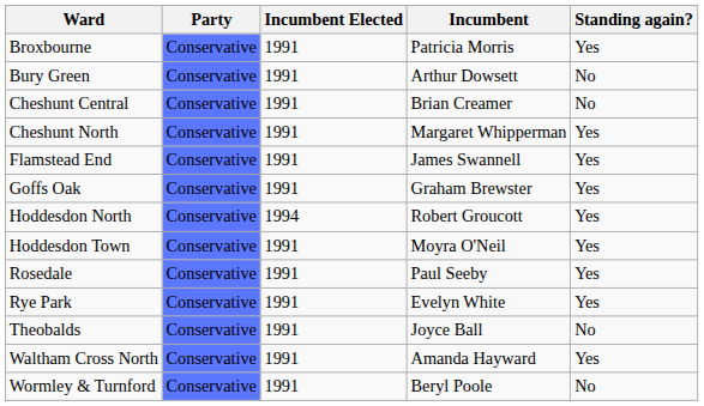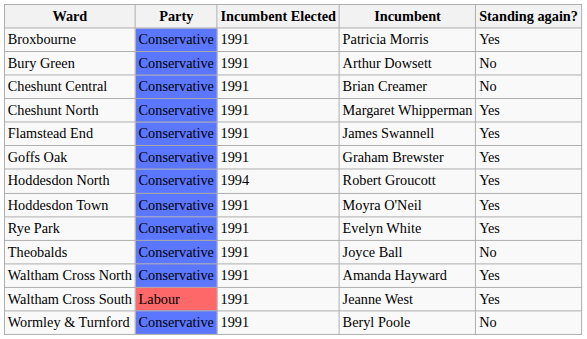 <table class="wikitable" style="font-size: 95%;">
 <tr>
 <th>Ward</th>
 <th>Party</th>
 <th>Incumbent Elected</th>
 <th>Incumbent</th>
 <th>Standing again?</th>
 </tr>
 <tr>
 <td>Broxbourne</td>
 <td bgcolor="5B76FF">Conservative</td>
 <td>1991</td>
 <td>Patricia Morris</td>
 <td>Yes</td>
 </tr>
 <tr>
 <td>Bury Green</td>
 <td bgcolor="5B76FF">Conservative</td>
 <td>1991</td>
 <td>Arthur Dowsett</td>
 <td>No</td>
 </tr>
 <tr>
 <td>Cheshunt Central</td>
 <td bgcolor="5B76FF">Conservative</td>
 <td>1991</td>
 <td>Brian Creamer</td>
 <td>No</td>
 </tr>
 <tr>
 <td>Cheshunt North</td>
 <td bgcolor="5B76FF">Conservative</td>
 <td>1991</td>
 <td>Margaret Whipperman</td>
 <td>Yes</td>
 </tr>
 <tr>
 <td>Flamstead End</td>
 <td bgcolor="5B76FF">Conservative</td>
 <td>1991</td>
 <td>James Swannell</td>
 <td>Yes</td>
 </tr>
 <tr>
 <td>Goffs Oak</td>
 <td bgcolor="5B76FF">Conservative</td>
 <td>1991</td>
 <td>Graham Brewster</td>
 <td>Yes</td>
 </tr>
 <tr>
 <td>Hoddesdon North</td>
 <td bgcolor="5B76FF">Conservative</td>
 <td>1994</td>
 <td>Robert Groucott</td>
 <td>Yes</td>
 </tr>
 <tr>
 <td>Hoddesdon Town</td>
 <td bgcolor="5B76FF">Conservative</td>
 <td>1991</td>
 <td>Moyra O'Neil</td>
 <td>Yes</td>
 </tr>
 <tr>
-<td>Rosedale</td>
-<td bgcolor="5B76FF">Conservative</td>
-<td>1991</td>
-<td>Paul Seeby</td>
-<td>Yes</td>
-</tr>
-<tr>
 <td>Rye Park</td>
 <td bgcolor="5B76FF">Conservative</td>
 <td>1991</td>
 <td>Evelyn White</td>
 <td>Yes</td>
 </tr>
 <tr>
 <td>Theobalds</td>
 <td bgcolor="5B76FF">Conservative</td>
 <td>1991</td>
 <td>Joyce Ball</td>
 <td>No</td>
 </tr>
 <tr>
 <td>Waltham Cross North</td>
 <td bgcolor="5B76FF">Conservative</td>
 <td>1991</td>
 <td>Amanda Hayward</td>
 <td>Yes</td>
 </tr>
 <tr>
+<td>Waltham Cross South</td>
+<td bgcolor="FF6868">Labour</td>
+<td>1991</td>
+<td>Jeanne West</td>
+<td>Yes</td>
+</tr>
+<tr>
 <td>Wormley & Turnford</td>
 <td bgcolor="5B76FF">Conservative</td>
 <td>1991</td>
 <td>Beryl Poole</td>
 <td>No</td>
 </tr>
 </table>
